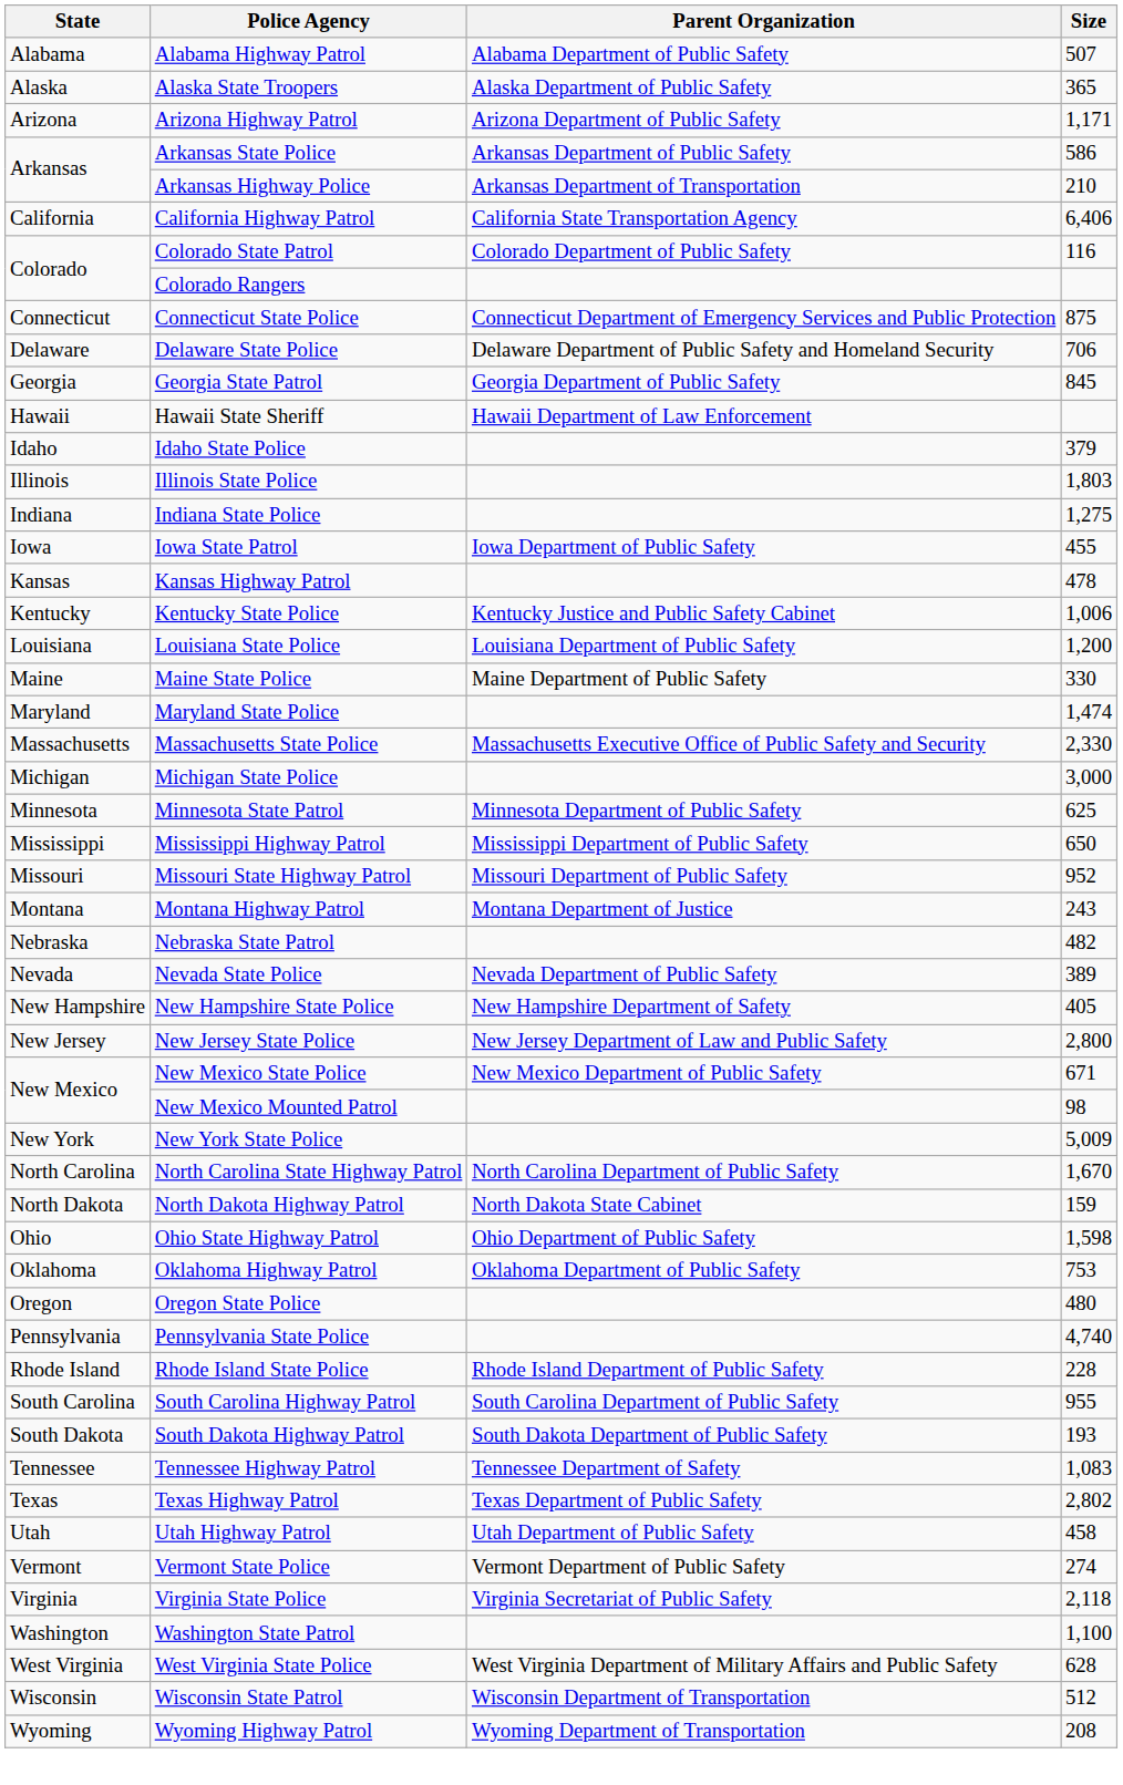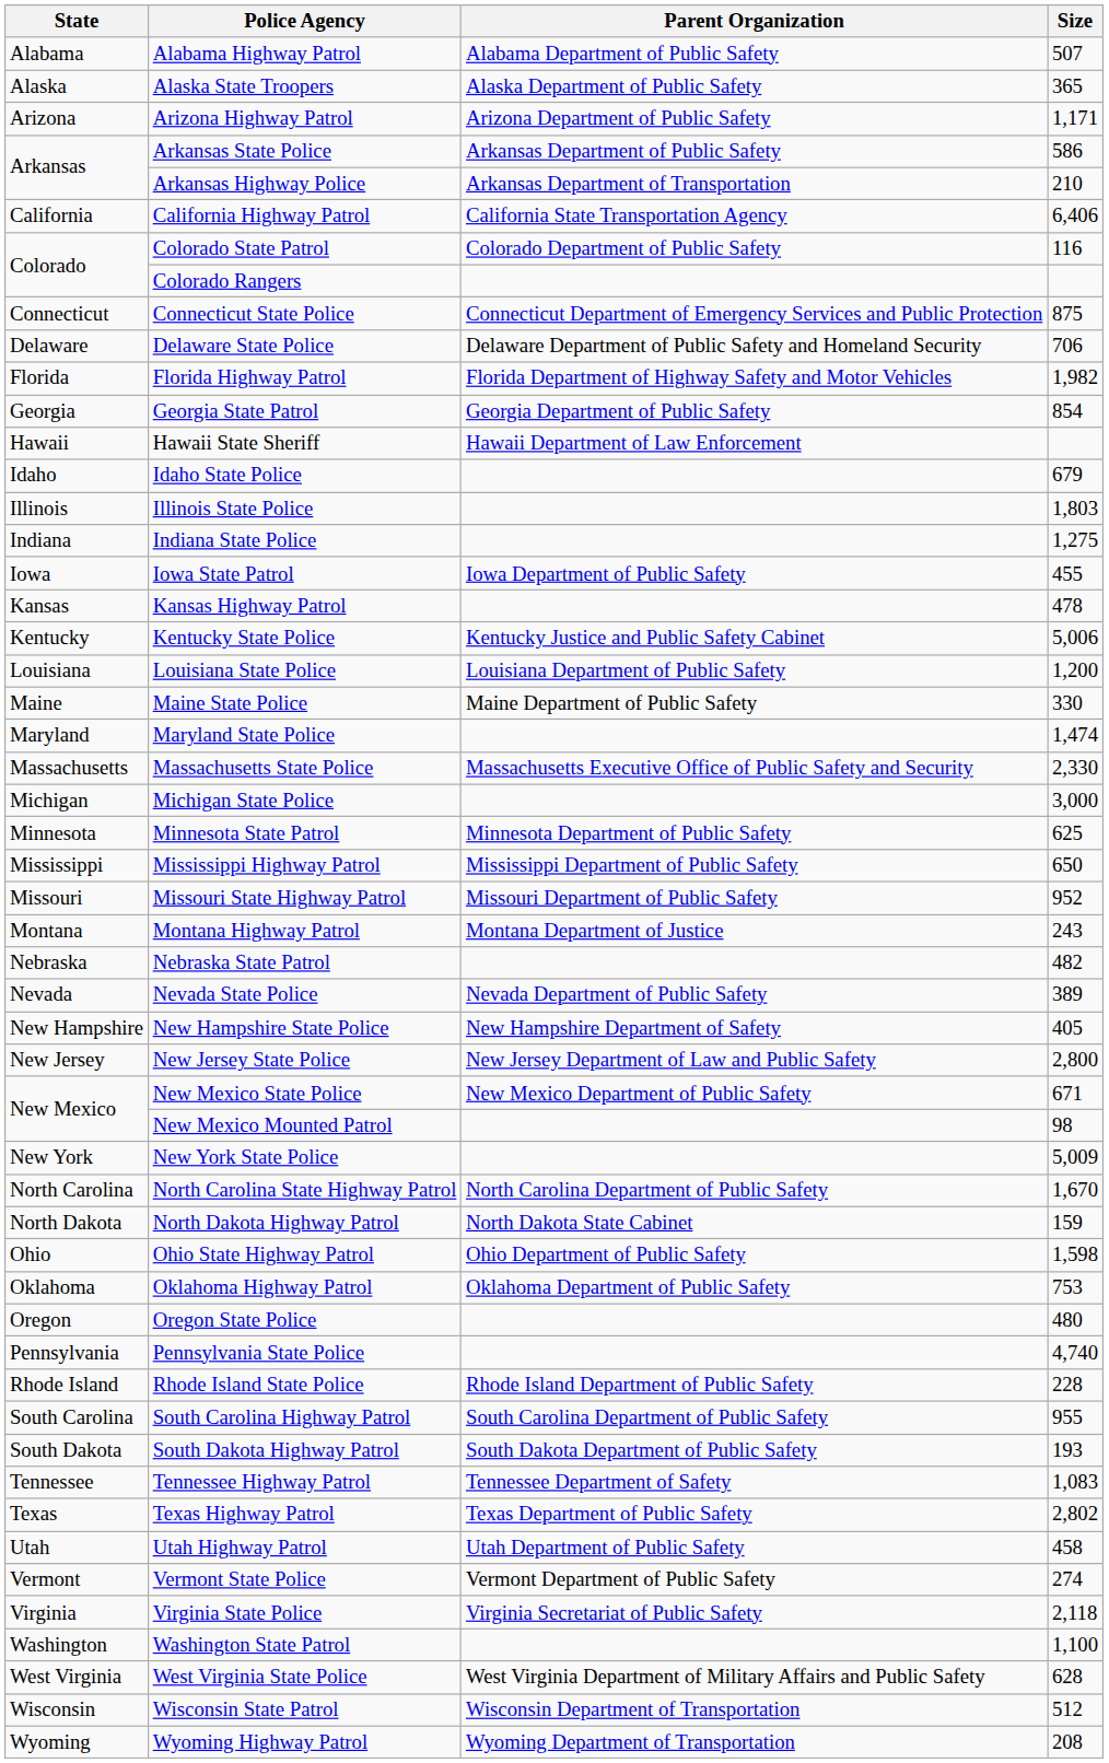 <table class="wikitable sortable mw-collapsible">
 <tr>
 <th>State</th>
 <th>Police Agency</th>
 <th>Parent Organization</th>
 <th>Size</th>
 </tr>
 <tr>
 <td>Alabama</td>
 <td><a href='#'>Alabama Highway Patrol</a></td>
 <td><a href='#'>Alabama Department of Public Safety</a></td>
 <td>507</td>
 </tr>
 <tr>
 <td>Alaska</td>
 <td><a href='#'>Alaska State Troopers</a></td>
 <td><a href='#'>Alaska Department of Public Safety</a></td>
 <td>365</td>
 </tr>
 <tr>
 <td>Arizona</td>
 <td><a href='#'>Arizona Highway Patrol</a></td>
 <td><a href='#'>Arizona Department of Public Safety</a></td>
 <td>1,171</td>
 </tr>
 <tr>
 <td rowspan="2">Arkansas</td>
 <td><a href='#'>Arkansas State Police</a></td>
 <td><a href='#'>Arkansas Department of Public Safety</a></td>
 <td>586</td>
 </tr>
 <tr>
 <td><a href='#'>Arkansas Highway Police</a></td>
 <td><a href='#'>Arkansas Department of Transportation</a></td>
 <td>210</td>
 </tr>
 <tr>
 <td>California</td>
 <td><a href='#'>California Highway Patrol</a></td>
 <td><a href='#'>California State Transportation Agency</a></td>
 <td>6,406</td>
 </tr>
 <tr>
 <td rowspan="2">Colorado</td>
 <td><a href='#'>Colorado State Patrol</a></td>
 <td><a href='#'>Colorado Department of Public Safety</a></td>
 <td>116</td>
 </tr>
 <tr>
 <td><a href='#'>Colorado Rangers</a></td>
 <td></td>
 <td></td>
 </tr>
 <tr>
 <td>Connecticut</td>
 <td><a href='#'>Connecticut State Police</a></td>
 <td><a href='#'>Connecticut Department of Emergency Services and Public Protection</a></td>
 <td>875</td>
 </tr>
 <tr>
 <td>Delaware</td>
 <td><a href='#'>Delaware State Police</a></td>
 <td>Delaware Department of Public Safety and Homeland Security</td>
 <td>706</td>
 </tr>
 <tr>
+<td>Florida</td>
+<td><a href='#'>Florida Highway Patrol</a></td>
+<td><a href='#'>Florida Department of Highway Safety and Motor Vehicles</a></td>
+<td>1,982</td>
+</tr>
+<tr>
 <td>Georgia</td>
 <td><a href='#'>Georgia State Patrol</a></td>
 <td><a href='#'>Georgia Department of Public Safety</a></td>
-<td>845</td>
+<td>854</td>
 </tr>
 <tr>
 <td>Hawaii</td>
 <td>Hawaii State Sheriff</td>
 <td><a href='#'>Hawaii Department of Law Enforcement</a></td>
 <td></td>
 </tr>
 <tr>
 <td>Idaho</td>
 <td><a href='#'>Idaho State Police</a></td>
 <td></td>
-<td>379</td>
+<td>679</td>
 </tr>
 <tr>
 <td>Illinois</td>
 <td><a href='#'>Illinois State Police</a></td>
 <td></td>
 <td>1,803</td>
 </tr>
 <tr>
 <td>Indiana</td>
 <td><a href='#'>Indiana State Police</a></td>
 <td></td>
 <td>1,275</td>
 </tr>
 <tr>
 <td>Iowa</td>
 <td><a href='#'>Iowa State Patrol</a></td>
 <td><a href='#'>Iowa Department of Public Safety</a></td>
 <td>455</td>
 </tr>
 <tr>
 <td>Kansas</td>
 <td><a href='#'>Kansas Highway Patrol</a></td>
 <td></td>
 <td>478</td>
 </tr>
 <tr>
 <td>Kentucky</td>
 <td><a href='#'>Kentucky State Police</a></td>
 <td><a href='#'>Kentucky Justice and Public Safety Cabinet</a></td>
-<td>1,006</td>
+<td>5,006</td>
 </tr>
 <tr>
 <td>Louisiana</td>
 <td><a href='#'>Louisiana State Police</a></td>
 <td><a href='#'>Louisiana Department of Public Safety</a></td>
 <td>1,200</td>
 </tr>
 <tr>
 <td>Maine</td>
 <td><a href='#'>Maine State Police</a></td>
 <td>Maine Department of Public Safety</td>
 <td>330</td>
 </tr>
 <tr>
 <td>Maryland</td>
 <td><a href='#'>Maryland State Police</a></td>
 <td></td>
 <td>1,474</td>
 </tr>
 <tr>
 <td>Massachusetts</td>
 <td><a href='#'>Massachusetts State Police</a></td>
 <td><a href='#'>Massachusetts Executive Office of Public Safety and Security</a></td>
 <td>2,330</td>
 </tr>
 <tr>
 <td>Michigan</td>
 <td><a href='#'>Michigan State Police</a></td>
 <td></td>
 <td>3,000</td>
 </tr>
 <tr>
 <td>Minnesota</td>
 <td><a href='#'>Minnesota State Patrol</a></td>
 <td><a href='#'>Minnesota Department of Public Safety</a></td>
 <td>625</td>
 </tr>
 <tr>
 <td>Mississippi</td>
 <td><a href='#'>Mississippi Highway Patrol</a></td>
 <td><a href='#'>Mississippi Department of Public Safety</a></td>
 <td>650</td>
 </tr>
 <tr>
 <td>Missouri</td>
 <td><a href='#'>Missouri State Highway Patrol</a></td>
 <td><a href='#'>Missouri Department of Public Safety</a></td>
 <td>952</td>
 </tr>
 <tr>
 <td>Montana</td>
 <td><a href='#'>Montana Highway Patrol</a></td>
 <td><a href='#'>Montana Department of Justice</a></td>
 <td>243</td>
 </tr>
 <tr>
 <td>Nebraska</td>
 <td><a href='#'>Nebraska State Patrol</a></td>
 <td></td>
 <td>482</td>
 </tr>
 <tr>
 <td>Nevada</td>
 <td><a href='#'>Nevada State Police</a></td>
 <td><a href='#'>Nevada Department of Public Safety</a></td>
 <td>389</td>
 </tr>
 <tr>
 <td>New Hampshire</td>
 <td><a href='#'>New Hampshire State Police</a></td>
 <td><a href='#'>New Hampshire Department of Safety</a></td>
 <td>405</td>
 </tr>
 <tr>
 <td>New Jersey</td>
 <td><a href='#'>New Jersey State Police</a></td>
 <td><a href='#'>New Jersey Department of Law and Public Safety</a></td>
 <td>2,800</td>
 </tr>
 <tr>
 <td rowspan="2">New Mexico</td>
 <td><a href='#'>New Mexico State Police</a></td>
 <td><a href='#'>New Mexico Department of Public Safety</a></td>
 <td>671</td>
 </tr>
 <tr>
 <td><a href='#'>New Mexico Mounted Patrol</a></td>
 <td></td>
 <td>98</td>
 </tr>
 <tr>
 <td>New York</td>
 <td><a href='#'>New York State Police</a></td>
 <td></td>
 <td>5,009</td>
 </tr>
 <tr>
 <td>North Carolina</td>
 <td><a href='#'>North Carolina State Highway Patrol</a></td>
 <td><a href='#'>North Carolina Department of Public Safety</a></td>
 <td>1,670</td>
 </tr>
 <tr>
 <td>North Dakota</td>
 <td><a href='#'>North Dakota Highway Patrol</a></td>
 <td><a href='#'>North Dakota State Cabinet</a></td>
 <td>159</td>
 </tr>
 <tr>
 <td>Ohio</td>
 <td><a href='#'>Ohio State Highway Patrol</a></td>
 <td><a href='#'>Ohio Department of Public Safety</a></td>
 <td>1,598</td>
 </tr>
 <tr>
 <td>Oklahoma</td>
 <td><a href='#'>Oklahoma Highway Patrol</a></td>
 <td><a href='#'>Oklahoma Department of Public Safety</a></td>
 <td>753</td>
 </tr>
 <tr>
 <td>Oregon</td>
 <td><a href='#'>Oregon State Police</a></td>
 <td></td>
 <td>480</td>
 </tr>
 <tr>
 <td>Pennsylvania</td>
 <td><a href='#'>Pennsylvania State Police</a></td>
 <td></td>
 <td>4,740</td>
 </tr>
 <tr>
 <td>Rhode Island</td>
 <td><a href='#'>Rhode Island State Police</a></td>
 <td><a href='#'>Rhode Island Department of Public Safety</a></td>
 <td>228</td>
 </tr>
 <tr>
 <td>South Carolina</td>
 <td><a href='#'>South Carolina Highway Patrol</a></td>
 <td><a href='#'>South Carolina Department of Public Safety</a></td>
 <td>955</td>
 </tr>
 <tr>
 <td>South Dakota</td>
 <td><a href='#'>South Dakota Highway Patrol</a></td>
 <td><a href='#'>South Dakota Department of Public Safety</a></td>
 <td>193</td>
 </tr>
 <tr>
 <td>Tennessee</td>
 <td><a href='#'>Tennessee Highway Patrol</a></td>
 <td><a href='#'>Tennessee Department of Safety</a></td>
 <td>1,083</td>
 </tr>
 <tr>
 <td>Texas</td>
 <td><a href='#'>Texas Highway Patrol</a></td>
 <td><a href='#'>Texas Department of Public Safety</a></td>
 <td>2,802</td>
 </tr>
 <tr>
 <td>Utah</td>
 <td><a href='#'>Utah Highway Patrol</a></td>
 <td><a href='#'>Utah Department of Public Safety</a></td>
 <td>458</td>
 </tr>
 <tr>
 <td>Vermont</td>
 <td><a href='#'>Vermont State Police</a></td>
 <td>Vermont Department of Public Safety</td>
 <td>274</td>
 </tr>
 <tr>
 <td>Virginia</td>
 <td><a href='#'>Virginia State Police</a></td>
 <td><a href='#'>Virginia Secretariat of Public Safety</a></td>
 <td>2,118</td>
 </tr>
 <tr>
 <td>Washington</td>
 <td><a href='#'>Washington State Patrol</a></td>
 <td></td>
 <td>1,100</td>
 </tr>
 <tr>
 <td>West Virginia</td>
 <td><a href='#'>West Virginia State Police</a></td>
 <td>West Virginia Department of Military Affairs and Public Safety</td>
 <td>628</td>
 </tr>
 <tr>
 <td>Wisconsin</td>
 <td><a href='#'>Wisconsin State Patrol</a></td>
 <td><a href='#'>Wisconsin Department of Transportation</a></td>
 <td>512</td>
 </tr>
 <tr>
 <td>Wyoming</td>
 <td><a href='#'>Wyoming Highway Patrol</a></td>
 <td><a href='#'>Wyoming Department of Transportation</a></td>
 <td>208</td>
 </tr>
 </table>
